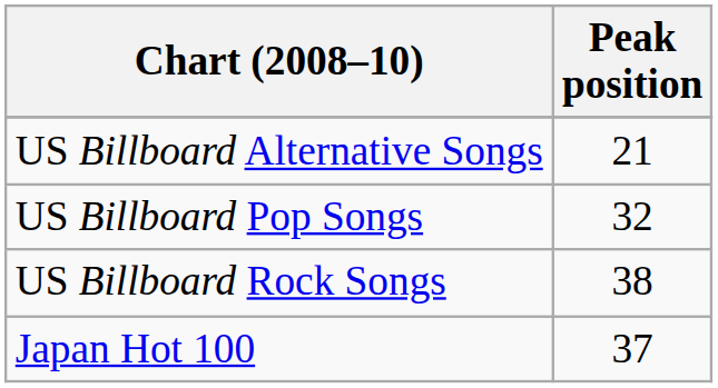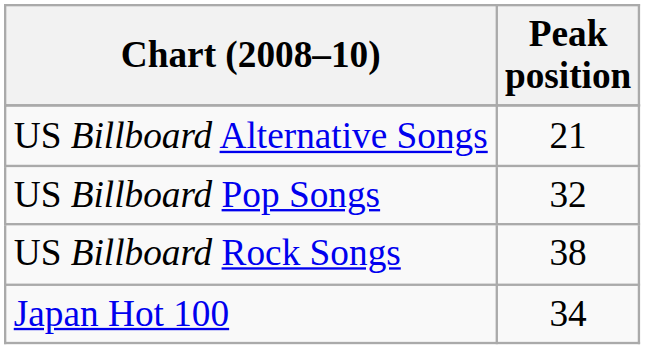 <table class="wikitable sortable">
 <tr>
 <th>Chart (2008–10)</th>
 <th>Peak<br>position</th>
 </tr>
 <tr>
 </tr>
 <tr>
 </tr>
 <tr>
 <td>US <em>Billboard</em> <a href='#'>Alternative Songs</a></td>
 <td align="center">21</td>
 </tr>
 <tr>
 <td>US <em>Billboard</em> <a href='#'>Pop Songs</a></td>
 <td align="center">32</td>
 </tr>
 <tr>
 <td>US <em>Billboard</em> <a href='#'>Rock Songs</a></td>
 <td align="center">38</td>
 </tr>
 <tr>
 <td><a href='#'>Japan Hot 100</a></td>
-<td align="center">37</td>
+<td align="center">34</td>
 </tr>
 </table>
